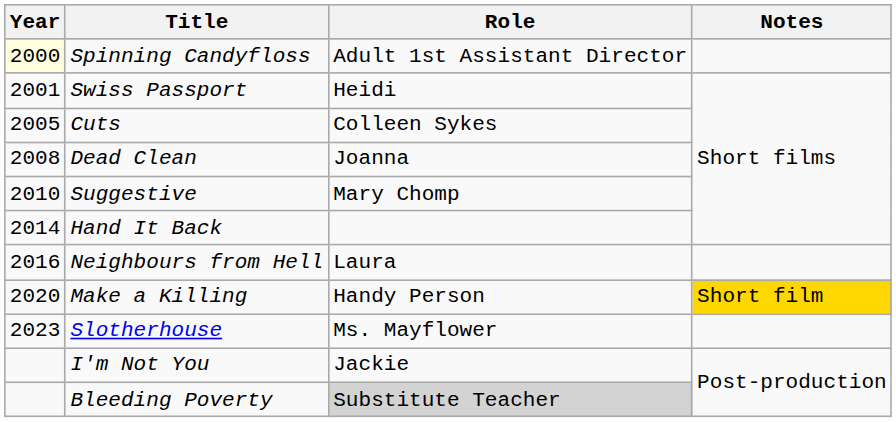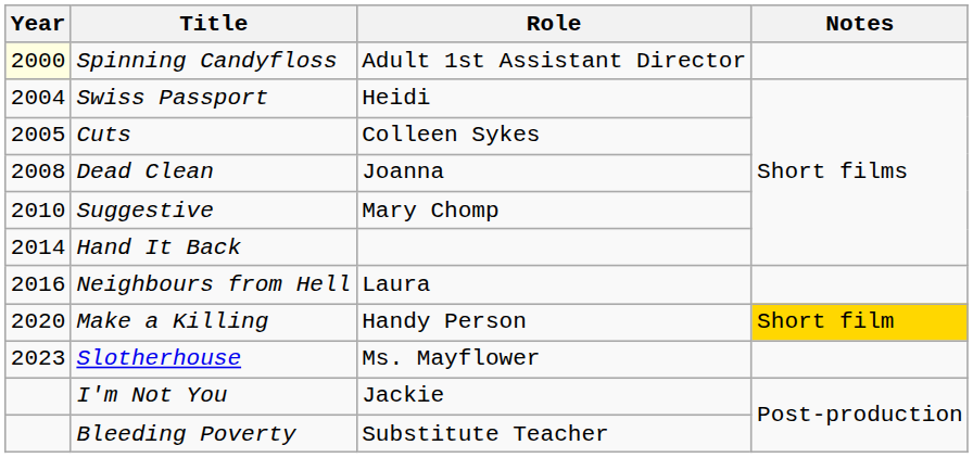 <table class="wikitable">
 <tr>
 <th>Year</th>
 <th>Title</th>
 <th>Role</th>
 <th>Notes</th>
 </tr>
 <tr>
 <td style="background: lightyellow;">2000</td>
 <td><em>Spinning Candyfloss</em></td>
 <td>Adult 1st Assistant Director</td>
 <td></td>
 </tr>
 <tr>
-<td>2001</td>
+<td>2004</td>
 <td><em>Swiss Passport</em></td>
 <td>Heidi</td>
 <td rowspan="5">Short films</td>
 </tr>
 <tr>
 <td>2005</td>
 <td><em>Cuts</em></td>
 <td>Colleen Sykes</td>
 </tr>
 <tr>
 <td>2008</td>
 <td><em>Dead Clean</em></td>
 <td>Joanna</td>
 </tr>
 <tr>
 <td>2010</td>
 <td><em>Suggestive</em></td>
 <td>Mary Chomp</td>
 </tr>
 <tr>
 <td>2014</td>
 <td><em>Hand It Back</em></td>
 <td></td>
 </tr>
 <tr>
 <td>2016</td>
 <td><em>Neighbours from Hell</em></td>
 <td>Laura</td>
 <td></td>
 </tr>
 <tr>
 <td>2020</td>
 <td><em>Make a Killing</em></td>
 <td>Handy Person</td>
 <td style="background: gold;">Short film</td>
 </tr>
 <tr>
 <td>2023</td>
 <td><em><a href='#'>Slotherhouse</a></em></td>
 <td>Ms. Mayflower</td>
 <td></td>
 </tr>
 <tr>
 <td></td>
 <td><em>I'm Not You</em></td>
 <td>Jackie</td>
 <td rowspan="2">Post-production</td>
 </tr>
 <tr>
 <td></td>
 <td><em>Bleeding Poverty</em></td>
-<td style="background: lightgrey;">Substitute Teacher</td>
+<td>Substitute Teacher</td>
 </tr>
 </table>
